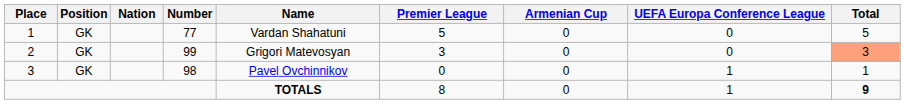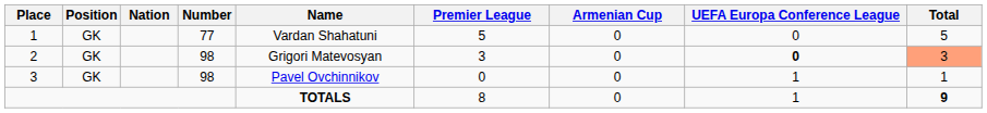 <table class="wikitable" style="font-size: 95%; text-align: center;">
 <tr>
 <th width=60>Place</th>
 <th width=60>Position</th>
 <th width=60>Nation</th>
 <th width=60>Number</th>
 <th width=200>Name</th>
 <th width=150><a href='#'>Premier League</a></th>
 <th width=150><a href='#'>Armenian Cup</a></th>
 <th width=250><a href='#'>UEFA Europa Conference League</a></th>
 <th width=80><strong>Total</strong></th>
 </tr>
 <tr>
 <td>1</td>
 <td>GK</td>
 <td></td>
 <td>77</td>
 <td>Vardan Shahatuni</td>
 <td>5</td>
 <td>0</td>
 <td>0</td>
 <td>5</td>
 </tr>
 <tr>
 <td>2</td>
 <td>GK</td>
 <td></td>
-<td>99</td>
+<td>98</td>
 <td>Grigori Matevosyan</td>
 <td>3</td>
 <td>0</td>
-<td>0</td>
+<td><strong>0</strong></td>
 <td style="background: lightsalmon;">3</td>
 </tr>
 <tr>
 <td>3</td>
 <td>GK</td>
 <td></td>
 <td>98</td>
 <td><a href='#'>Pavel Ovchinnikov</a></td>
 <td>0</td>
 <td>0</td>
 <td>1</td>
 <td>1</td>
 </tr>
 <tr>
 <td colspan="4"></td>
 <td><strong>TOTALS</strong></td>
 <td>8</td>
 <td>0</td>
 <td>1</td>
 <td><strong>9</strong></td>
 </tr>
 </table>
